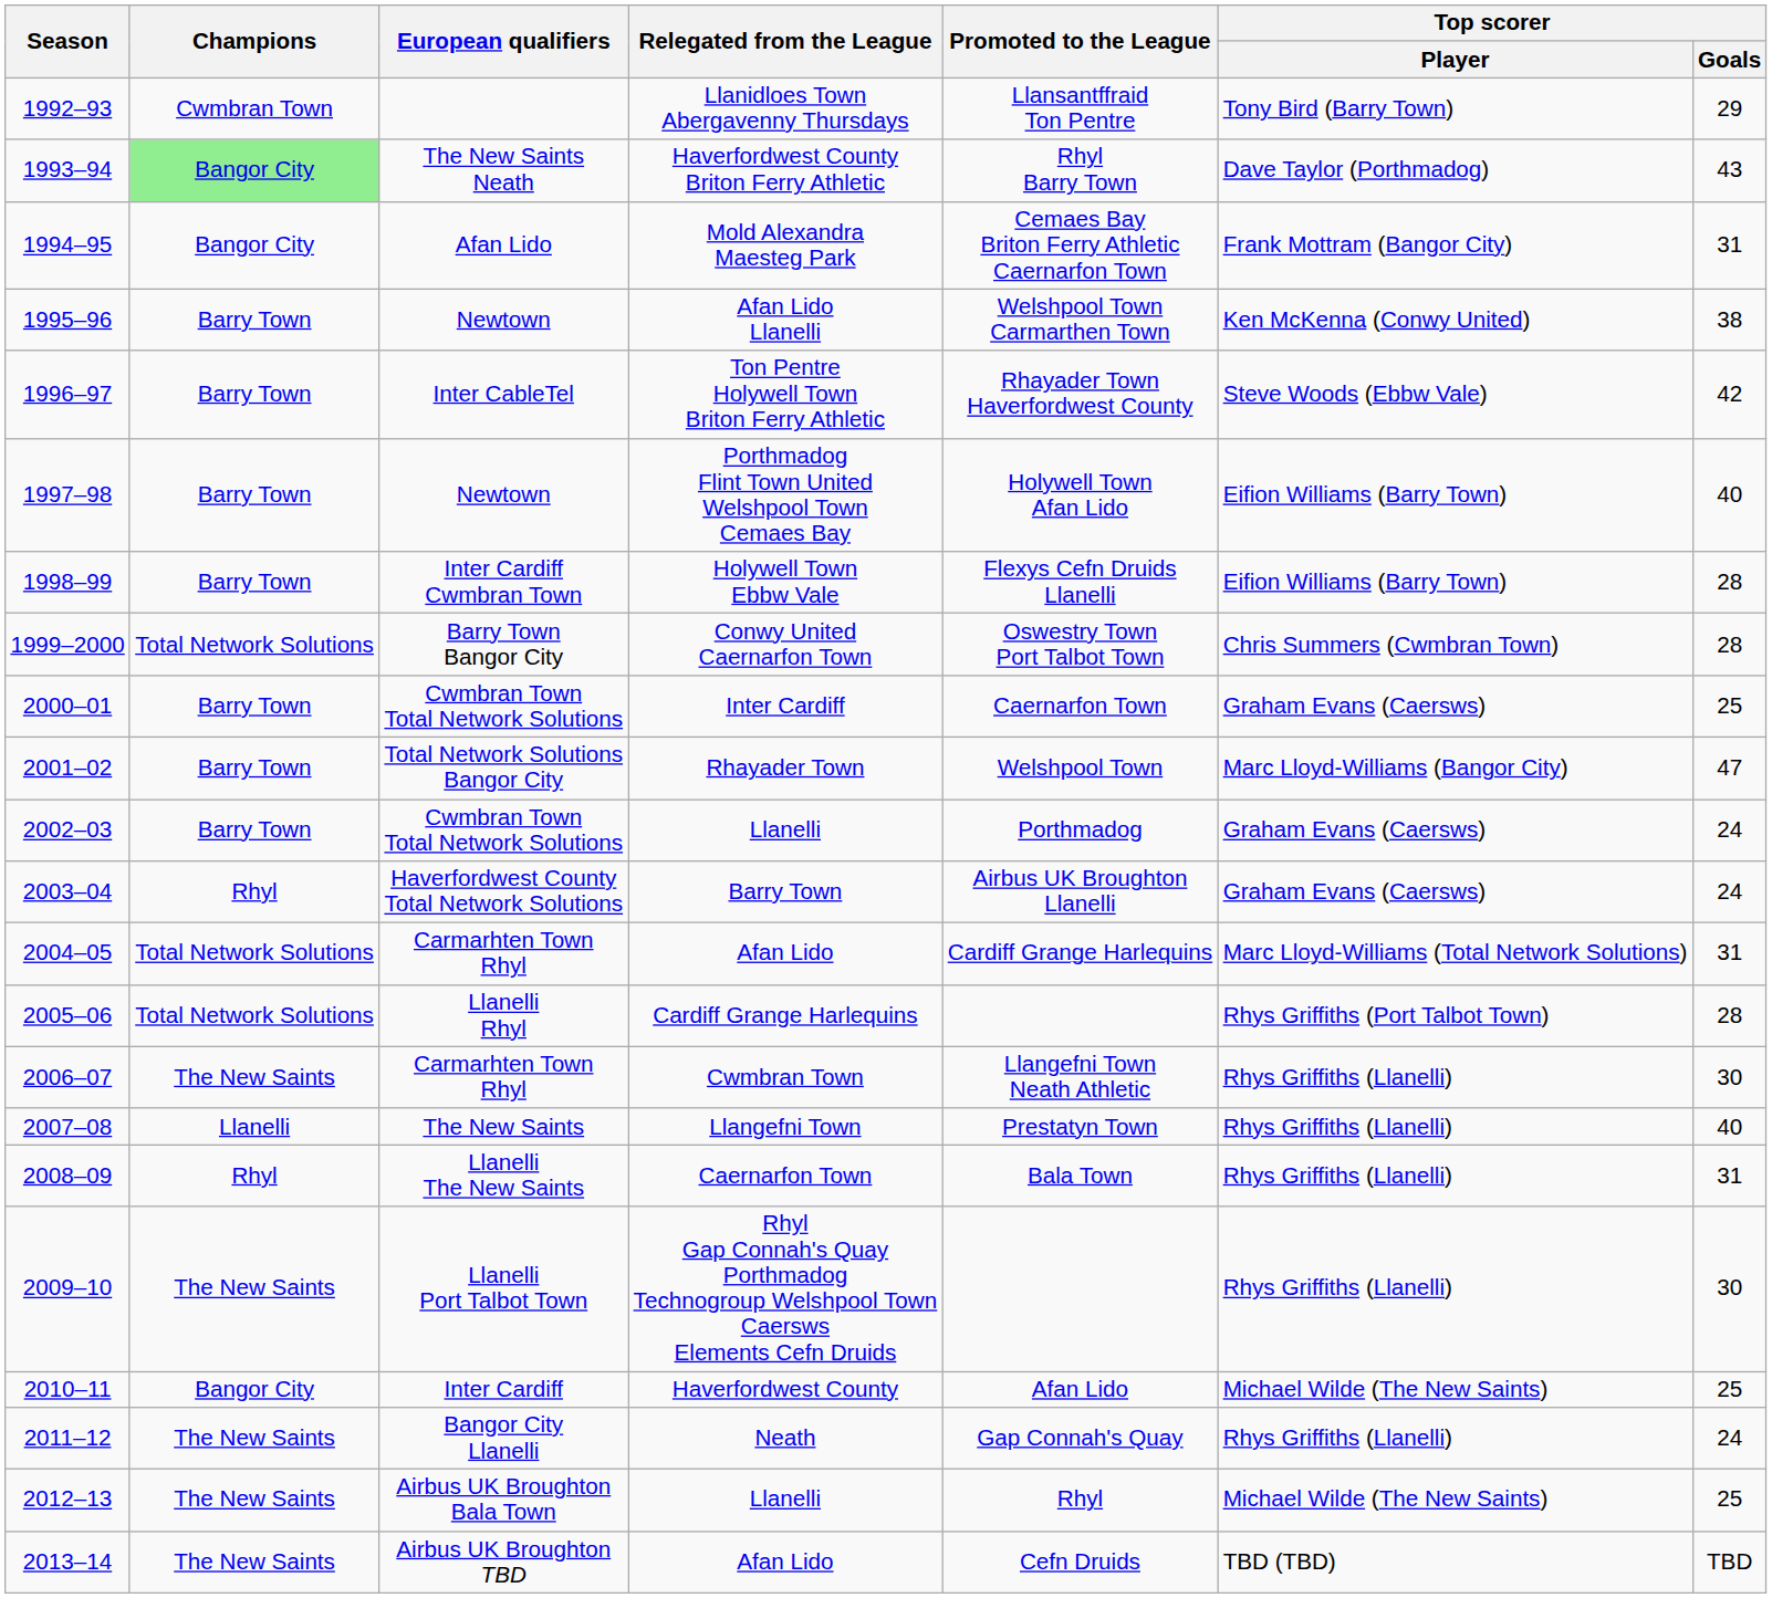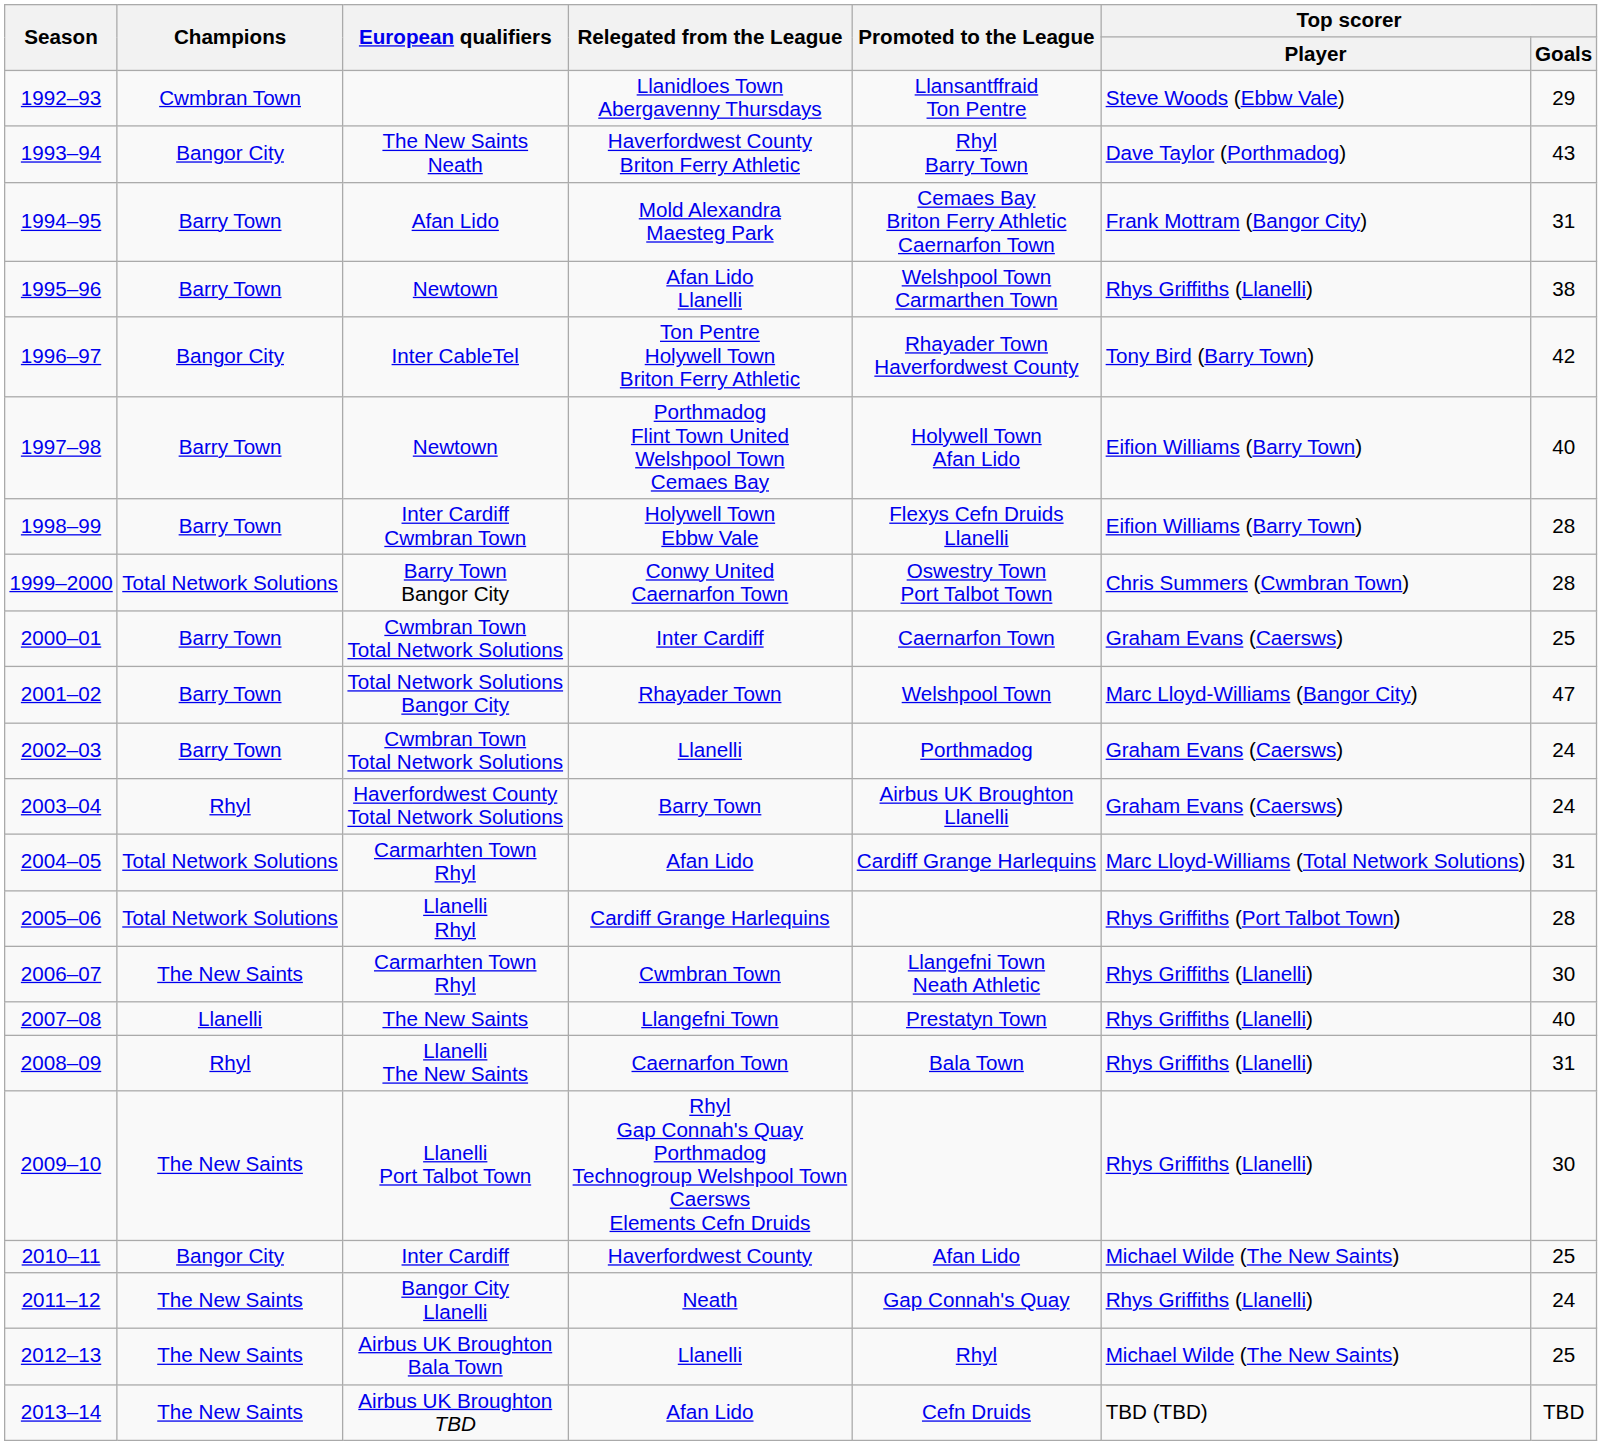 <table class="wikitable" style="text-align:center">
 <tr>
 <th rowspan=2>Season</th>
 <th rowspan=2>Champions</th>
 <th rowspan=2><a href='#'>European</a> qualifiers</th>
 <th rowspan=2>Relegated from the League</th>
 <th rowspan=2>Promoted to the League</th>
 <th colspan=2>Top scorer</th>
 </tr>
 <tr>
 <th>Player</th>
 <th>Goals</th>
 </tr>
 <tr>
 <td><a href='#'>1992–93</a></td>
 <td><a href='#'>Cwmbran Town</a></td>
 <td></td>
 <td><a href='#'>Llanidloes Town</a><br><a href='#'>Abergavenny Thursdays</a></td>
 <td><a href='#'>Llansantffraid</a><br><a href='#'>Ton Pentre</a></td>
-<td align=left><a href='#'>Tony Bird</a> (<a href='#'>Barry Town</a>)</td>
+<td align=left><a href='#'>Steve Woods</a> (<a href='#'>Ebbw Vale</a>)</td>
 <td>29</td>
 </tr>
 <tr>
 <td><a href='#'>1993–94</a></td>
-<td style="background: lightgreen;"><a href='#'>Bangor City</a></td>
+<td><a href='#'>Bangor City</a></td>
 <td><a href='#'>The New Saints</a><br><a href='#'>Neath</a></td>
 <td><a href='#'>Haverfordwest County</a><br><a href='#'>Briton Ferry Athletic</a></td>
 <td><a href='#'>Rhyl</a><br><a href='#'>Barry Town</a></td>
 <td align=left><a href='#'>Dave Taylor</a> (<a href='#'>Porthmadog</a>)</td>
 <td>43</td>
 </tr>
 <tr>
 <td><a href='#'>1994–95</a></td>
-<td><a href='#'>Bangor City</a></td>
+<td><a href='#'>Barry Town</a></td>
 <td><a href='#'>Afan Lido</a></td>
 <td><a href='#'>Mold Alexandra</a><br><a href='#'>Maesteg Park</a></td>
 <td><a href='#'>Cemaes Bay</a><br><a href='#'>Briton Ferry Athletic</a><br><a href='#'>Caernarfon Town</a></td>
 <td align=left><a href='#'>Frank Mottram</a> (<a href='#'>Bangor City</a>)</td>
 <td>31</td>
 </tr>
 <tr>
 <td><a href='#'>1995–96</a></td>
 <td><a href='#'>Barry Town</a></td>
 <td><a href='#'>Newtown</a></td>
 <td><a href='#'>Afan Lido</a><br><a href='#'>Llanelli</a></td>
 <td><a href='#'>Welshpool Town</a><br><a href='#'>Carmarthen Town</a></td>
-<td align=left><a href='#'>Ken McKenna</a> (<a href='#'>Conwy United</a>)</td>
+<td align=left><a href='#'>Rhys Griffiths</a> (<a href='#'>Llanelli</a>)</td>
 <td>38</td>
 </tr>
 <tr>
 <td><a href='#'>1996–97</a></td>
-<td><a href='#'>Barry Town</a></td>
+<td><a href='#'>Bangor City</a></td>
 <td><a href='#'>Inter CableTel</a></td>
 <td><a href='#'>Ton Pentre</a><br><a href='#'>Holywell Town</a><br><a href='#'>Briton Ferry Athletic</a></td>
 <td><a href='#'>Rhayader Town</a><br><a href='#'>Haverfordwest County</a></td>
-<td align=left><a href='#'>Steve Woods</a> (<a href='#'>Ebbw Vale</a>)</td>
+<td align=left><a href='#'>Tony Bird</a> (<a href='#'>Barry Town</a>)</td>
 <td>42</td>
 </tr>
 <tr>
 <td><a href='#'>1997–98</a></td>
 <td><a href='#'>Barry Town</a></td>
 <td><a href='#'>Newtown</a></td>
 <td><a href='#'>Porthmadog</a><br><a href='#'>Flint Town United</a><br><a href='#'>Welshpool Town</a><br><a href='#'>Cemaes Bay</a></td>
 <td><a href='#'>Holywell Town</a><br><a href='#'>Afan Lido</a></td>
 <td align=left><a href='#'>Eifion Williams</a> (<a href='#'>Barry Town</a>)</td>
 <td>40</td>
 </tr>
 <tr>
 <td><a href='#'>1998–99</a></td>
 <td><a href='#'>Barry Town</a></td>
 <td><a href='#'>Inter Cardiff</a><br><a href='#'>Cwmbran Town</a></td>
 <td><a href='#'>Holywell Town</a><br><a href='#'>Ebbw Vale</a></td>
 <td><a href='#'>Flexys Cefn Druids</a><br><a href='#'>Llanelli</a></td>
 <td align=left><a href='#'>Eifion Williams</a> (<a href='#'>Barry Town</a>)</td>
 <td>28</td>
 </tr>
 <tr>
 <td><a href='#'>1999–2000</a></td>
 <td><a href='#'>Total Network Solutions</a></td>
 <td><a href='#'>Barry Town</a><br>Bangor City</td>
 <td><a href='#'>Conwy United</a><br><a href='#'>Caernarfon Town</a></td>
 <td><a href='#'>Oswestry Town</a><br><a href='#'>Port Talbot Town</a></td>
 <td align=left><a href='#'>Chris Summers</a> (<a href='#'>Cwmbran Town</a>)</td>
 <td>28</td>
 </tr>
 <tr>
 <td><a href='#'>2000–01</a></td>
 <td><a href='#'>Barry Town</a></td>
 <td><a href='#'>Cwmbran Town</a><br><a href='#'>Total Network Solutions</a></td>
 <td><a href='#'>Inter Cardiff</a></td>
 <td><a href='#'>Caernarfon Town</a></td>
 <td align=left><a href='#'>Graham Evans</a> (<a href='#'>Caersws</a>)</td>
 <td>25</td>
 </tr>
 <tr>
 <td><a href='#'>2001–02</a></td>
 <td><a href='#'>Barry Town</a></td>
 <td><a href='#'>Total Network Solutions</a><br><a href='#'>Bangor City</a></td>
 <td><a href='#'>Rhayader Town</a></td>
 <td><a href='#'>Welshpool Town</a></td>
 <td align=left><a href='#'>Marc Lloyd-Williams</a> (<a href='#'>Bangor City</a>)</td>
 <td>47</td>
 </tr>
 <tr>
 <td><a href='#'>2002–03</a></td>
 <td><a href='#'>Barry Town</a></td>
 <td><a href='#'>Cwmbran Town</a><br><a href='#'>Total Network Solutions</a></td>
 <td><a href='#'>Llanelli</a></td>
 <td><a href='#'>Porthmadog</a></td>
 <td align=left><a href='#'>Graham Evans</a> (<a href='#'>Caersws</a>)</td>
 <td>24</td>
 </tr>
 <tr>
 <td><a href='#'>2003–04</a></td>
 <td><a href='#'>Rhyl</a></td>
 <td><a href='#'>Haverfordwest County</a><br><a href='#'>Total Network Solutions</a></td>
 <td><a href='#'>Barry Town</a></td>
 <td><a href='#'>Airbus UK Broughton</a><br><a href='#'>Llanelli</a></td>
 <td align=left><a href='#'>Graham Evans</a> (<a href='#'>Caersws</a>)</td>
 <td>24</td>
 </tr>
 <tr>
 <td><a href='#'>2004–05</a></td>
 <td><a href='#'>Total Network Solutions</a></td>
 <td><a href='#'>Carmarhten Town</a><br><a href='#'>Rhyl</a></td>
 <td><a href='#'>Afan Lido</a></td>
 <td><a href='#'>Cardiff Grange Harlequins</a></td>
 <td align=left><a href='#'>Marc Lloyd-Williams</a> (<a href='#'>Total Network Solutions</a>)</td>
 <td>31</td>
 </tr>
 <tr>
 <td><a href='#'>2005–06</a></td>
 <td><a href='#'>Total Network Solutions</a></td>
 <td><a href='#'>Llanelli</a><br><a href='#'>Rhyl</a></td>
 <td><a href='#'>Cardiff Grange Harlequins</a></td>
 <td></td>
 <td align=left><a href='#'>Rhys Griffiths</a> (<a href='#'>Port Talbot Town</a>)</td>
 <td>28</td>
 </tr>
 <tr>
 <td><a href='#'>2006–07</a></td>
 <td><a href='#'>The New Saints</a></td>
 <td><a href='#'>Carmarhten Town</a><br><a href='#'>Rhyl</a></td>
 <td><a href='#'>Cwmbran Town</a></td>
 <td><a href='#'>Llangefni Town</a><br><a href='#'>Neath Athletic</a></td>
 <td align=left><a href='#'>Rhys Griffiths</a> (<a href='#'>Llanelli</a>)</td>
 <td>30</td>
 </tr>
 <tr>
 <td><a href='#'>2007–08</a></td>
 <td><a href='#'>Llanelli</a></td>
 <td><a href='#'>The New Saints</a></td>
 <td><a href='#'>Llangefni Town</a></td>
 <td><a href='#'>Prestatyn Town</a></td>
 <td align=left><a href='#'>Rhys Griffiths</a> (<a href='#'>Llanelli</a>)</td>
 <td>40</td>
 </tr>
 <tr>
 <td><a href='#'>2008–09</a></td>
 <td><a href='#'>Rhyl</a></td>
 <td><a href='#'>Llanelli</a><br><a href='#'>The New Saints</a></td>
 <td><a href='#'>Caernarfon Town</a></td>
 <td><a href='#'>Bala Town</a></td>
 <td align=left><a href='#'>Rhys Griffiths</a> (<a href='#'>Llanelli</a>)</td>
 <td>31</td>
 </tr>
 <tr>
 <td><a href='#'>2009–10</a></td>
 <td><a href='#'>The New Saints</a></td>
 <td><a href='#'>Llanelli</a><br><a href='#'>Port Talbot Town</a></td>
 <td><a href='#'>Rhyl</a><br><a href='#'>Gap Connah's Quay</a><br><a href='#'>Porthmadog</a><br><a href='#'>Technogroup Welshpool Town</a><br><a href='#'>Caersws</a><br><a href='#'>Elements Cefn Druids</a></td>
 <td></td>
 <td align=left><a href='#'>Rhys Griffiths</a> (<a href='#'>Llanelli</a>)</td>
 <td>30</td>
 </tr>
 <tr>
 <td><a href='#'>2010–11</a></td>
 <td><a href='#'>Bangor City</a></td>
 <td><a href='#'>Inter Cardiff</a></td>
 <td><a href='#'>Haverfordwest County</a></td>
 <td><a href='#'>Afan Lido</a></td>
 <td align=left><a href='#'>Michael Wilde</a> (<a href='#'>The New Saints</a>)</td>
 <td>25</td>
 </tr>
 <tr>
 <td><a href='#'>2011–12</a></td>
 <td><a href='#'>The New Saints</a></td>
 <td><a href='#'>Bangor City</a><br><a href='#'>Llanelli</a></td>
 <td><a href='#'>Neath</a></td>
 <td><a href='#'>Gap Connah's Quay</a></td>
 <td align=left><a href='#'>Rhys Griffiths</a> (<a href='#'>Llanelli</a>)</td>
 <td>24</td>
 </tr>
 <tr>
 <td><a href='#'>2012–13</a></td>
 <td><a href='#'>The New Saints</a></td>
 <td><a href='#'>Airbus UK Broughton</a><br><a href='#'>Bala Town</a></td>
 <td><a href='#'>Llanelli</a></td>
 <td><a href='#'>Rhyl</a></td>
 <td align=left><a href='#'>Michael Wilde</a> (<a href='#'>The New Saints</a>)</td>
 <td>25</td>
 </tr>
 <tr>
 <td><a href='#'>2013–14</a></td>
 <td><a href='#'>The New Saints</a></td>
 <td><a href='#'>Airbus UK Broughton</a><br><em>TBD</em></td>
 <td><a href='#'>Afan Lido</a></td>
 <td><a href='#'>Cefn Druids</a></td>
 <td align=left>TBD (TBD)</td>
 <td>TBD</td>
 </tr>
 </table>
